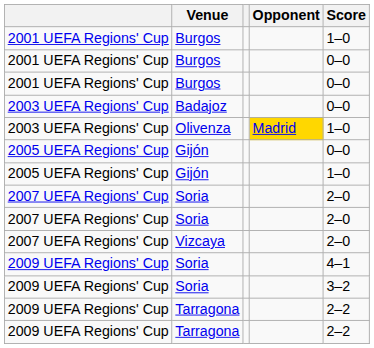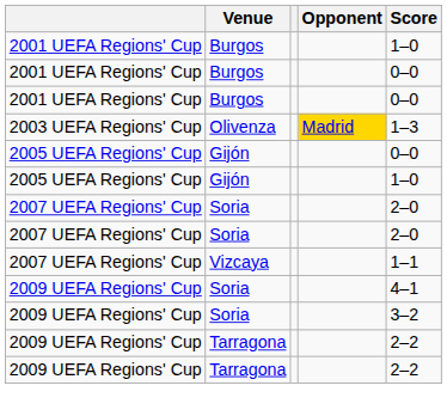 <table class="wikitable">
 <tr>
 <th></th>
 <th>Venue</th>
 <th></th>
 <th>Opponent</th>
 <th>Score</th>
 </tr>
 <tr>
 <td><a href='#'>2001 UEFA Regions' Cup</a></td>
 <td><a href='#'>Burgos</a></td>
 <td></td>
 <td></td>
 <td>1–0</td>
 </tr>
 <tr>
 <td>2001 UEFA Regions' Cup</td>
 <td><a href='#'>Burgos</a></td>
 <td></td>
 <td></td>
 <td>0–0</td>
 </tr>
 <tr>
 <td>2001 UEFA Regions' Cup</td>
 <td><a href='#'>Burgos</a></td>
 <td></td>
 <td></td>
 <td>0–0</td>
 </tr>
 <tr>
-<td><a href='#'>2003 UEFA Regions' Cup</a></td>
-<td><a href='#'>Badajoz</a></td>
-<td></td>
-<td></td>
-<td>0–0</td>
-</tr>
-<tr>
 <td>2003 UEFA Regions' Cup</td>
 <td><a href='#'>Olivenza</a></td>
 <td></td>
 <td style="background: gold;"> <a href='#'>Madrid</a></td>
-<td>1–0</td>
+<td>1–3</td>
 </tr>
 <tr>
 <td><a href='#'>2005 UEFA Regions' Cup</a></td>
 <td><a href='#'>Gijón</a></td>
 <td></td>
 <td></td>
 <td>0–0</td>
 </tr>
 <tr>
 <td>2005 UEFA Regions' Cup</td>
 <td><a href='#'>Gijón</a></td>
 <td></td>
 <td></td>
 <td>1–0</td>
 </tr>
 <tr>
 <td><a href='#'>2007 UEFA Regions' Cup</a></td>
 <td><a href='#'>Soria</a></td>
 <td></td>
 <td></td>
 <td>2–0</td>
 </tr>
 <tr>
 <td>2007 UEFA Regions' Cup</td>
 <td><a href='#'>Soria</a></td>
 <td></td>
 <td></td>
 <td>2–0</td>
 </tr>
 <tr>
 <td>2007 UEFA Regions' Cup</td>
 <td><a href='#'>Vizcaya</a></td>
 <td></td>
 <td></td>
-<td>2–0</td>
+<td>1–1</td>
 </tr>
 <tr>
 <td><a href='#'>2009 UEFA Regions' Cup</a></td>
 <td><a href='#'>Soria</a></td>
 <td></td>
 <td></td>
 <td>4–1</td>
 </tr>
 <tr>
 <td>2009 UEFA Regions' Cup</td>
 <td><a href='#'>Soria</a></td>
 <td></td>
 <td></td>
 <td>3–2</td>
 </tr>
 <tr>
 <td>2009 UEFA Regions' Cup</td>
 <td><a href='#'>Tarragona</a></td>
 <td></td>
 <td></td>
 <td>2–2</td>
 </tr>
 <tr>
 <td>2009 UEFA Regions' Cup</td>
 <td><a href='#'>Tarragona</a></td>
 <td></td>
 <td></td>
 <td>2–2</td>
 </tr>
 </table>
